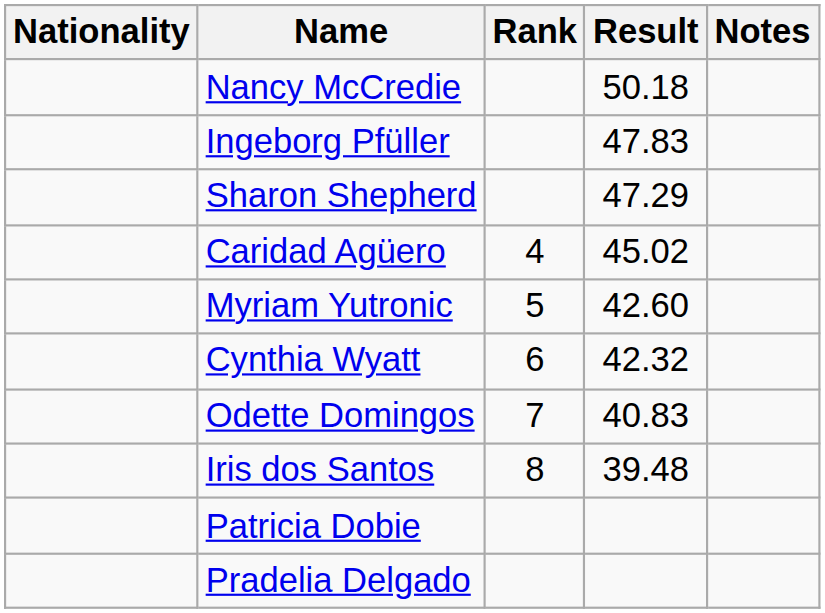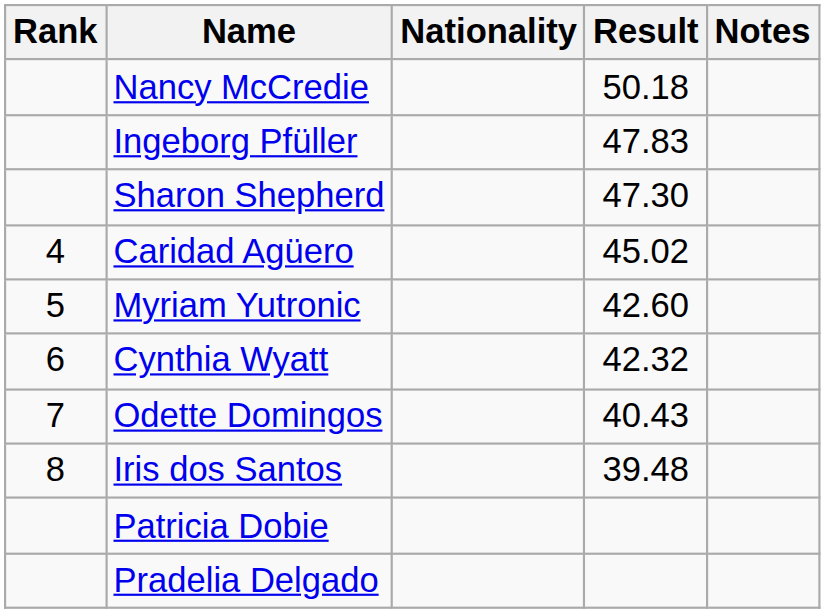 <table class="wikitable sortable" style="text-align:center">
 <tr>
+<th>Rank</th>
+<th>Name</th>
 <th>Nationality</th>
-<th>Name</th>
-<th>Rank</th>
 <th>Result</th>
 <th>Notes</th>
 </tr>
 <tr>
+<td></td>
+<td align=left><a href='#'>Nancy McCredie</a></td>
 <td align=left></td>
-<td align=left><a href='#'>Nancy McCredie</a></td>
-<td></td>
 <td>50.18</td>
 <td></td>
 </tr>
 <tr>
+<td></td>
+<td align=left><a href='#'>Ingeborg Pfüller</a></td>
 <td align=left></td>
-<td align=left><a href='#'>Ingeborg Pfüller</a></td>
-<td></td>
 <td>47.83</td>
 <td></td>
 </tr>
 <tr>
+<td></td>
+<td align=left><a href='#'>Sharon Shepherd</a></td>
 <td align=left></td>
-<td align=left><a href='#'>Sharon Shepherd</a></td>
-<td></td>
-<td>47.29</td>
+<td>47.30</td>
 <td></td>
 </tr>
 <tr>
+<td>4</td>
+<td align=left><a href='#'>Caridad Agüero</a></td>
 <td align=left></td>
-<td align=left><a href='#'>Caridad Agüero</a></td>
-<td>4</td>
 <td>45.02</td>
 <td></td>
 </tr>
 <tr>
+<td>5</td>
+<td align=left><a href='#'>Myriam Yutronic</a></td>
 <td align=left></td>
-<td align=left><a href='#'>Myriam Yutronic</a></td>
-<td>5</td>
 <td>42.60</td>
 <td></td>
 </tr>
 <tr>
+<td>6</td>
+<td align=left><a href='#'>Cynthia Wyatt</a></td>
 <td align=left></td>
-<td align=left><a href='#'>Cynthia Wyatt</a></td>
-<td>6</td>
 <td>42.32</td>
 <td></td>
 </tr>
 <tr>
+<td>7</td>
+<td align=left><a href='#'>Odette Domingos</a></td>
 <td align=left></td>
-<td align=left><a href='#'>Odette Domingos</a></td>
-<td>7</td>
-<td>40.83</td>
+<td>40.43</td>
 <td></td>
 </tr>
 <tr>
+<td>8</td>
+<td align=left><a href='#'>Iris dos Santos</a></td>
 <td align=left></td>
-<td align=left><a href='#'>Iris dos Santos</a></td>
-<td>8</td>
 <td>39.48</td>
 <td></td>
 </tr>
 <tr>
+<td></td>
+<td align=left><a href='#'>Patricia Dobie</a></td>
 <td align=left></td>
-<td align=left><a href='#'>Patricia Dobie</a></td>
-<td></td>
 <td></td>
 <td></td>
 </tr>
 <tr>
+<td></td>
+<td align=left><a href='#'>Pradelia Delgado</a></td>
 <td align=left></td>
-<td align=left><a href='#'>Pradelia Delgado</a></td>
-<td></td>
 <td></td>
 <td></td>
 </tr>
 </table>
